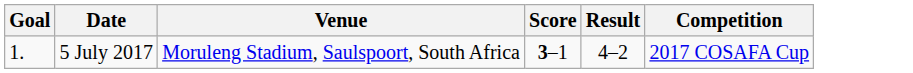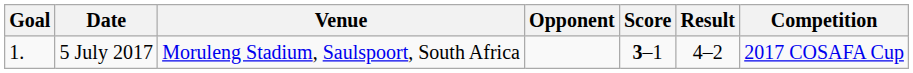 <table class="wikitable plainrowheaders sortable">
 <tr>
 <th>Goal</th>
 <th>Date</th>
 <th>Venue</th>
+<th>Opponent</th>
 <th>Score</th>
 <th>Result</th>
 <th>Competition</th>
 </tr>
 <tr>
 <td>1.</td>
 <td>5 July 2017</td>
 <td><a href='#'>Moruleng Stadium</a>, <a href='#'>Saulspoort</a>, South Africa</td>
+<td></td>
 <td align=center><strong>3</strong>–1</td>
 <td align=center>4–2</td>
 <td><a href='#'>2017 COSAFA Cup</a></td>
 </tr>
 </table>
